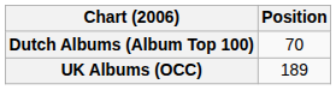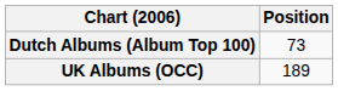 <table class="wikitable sortable plainrowheaders" style="text-align:center">
 <tr>
 <th scope="col">Chart (2006)</th>
 <th scope="col">Position</th>
 </tr>
 <tr>
 <th scope="row">Dutch Albums (Album Top 100)</th>
-<td>70</td>
+<td>73</td>
 </tr>
 <tr>
 <th scope="row">UK Albums (OCC)</th>
 <td>189</td>
 </tr>
 </table>
